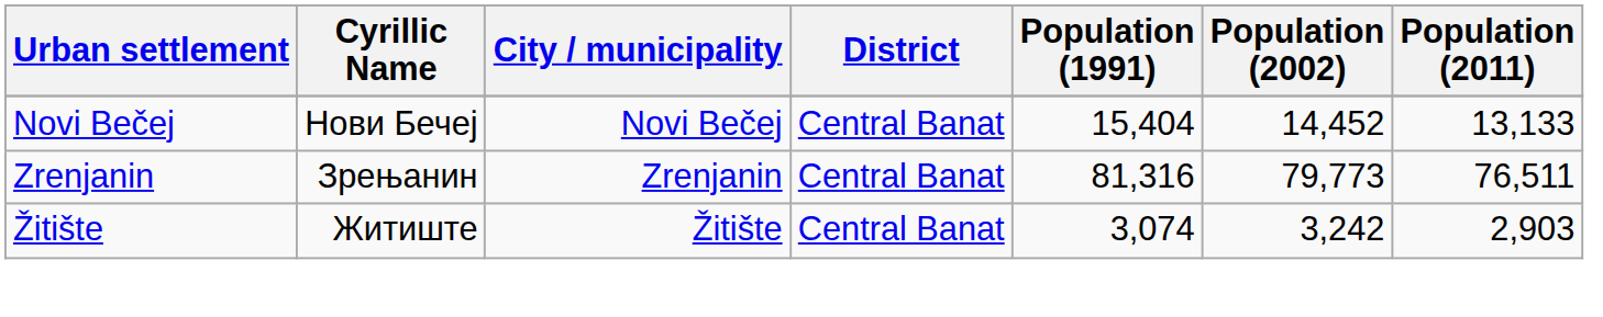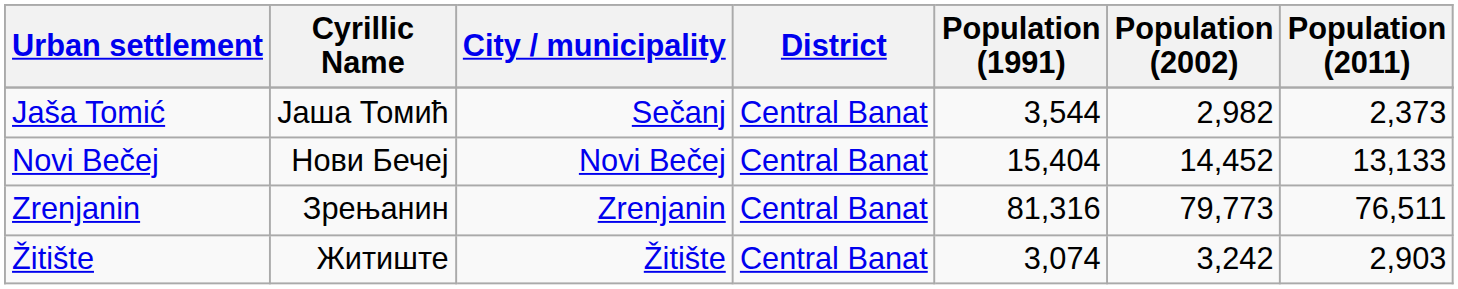 <table class="wikitable" style="text-align: right;">
 <tr bgcolor="#e0e0e0">
 <th rowspan="1"><a href='#'>Urban settlement</a></th>
 <th colspan="1">Cyrillic<br>Name</th>
 <th colspan="1"><a href='#'>City / municipality</a></th>
 <th colspan="1"><a href='#'>District</a></th>
 <th colspan="1">Population<br>(1991)</th>
 <th colspan="1">Population<br>(2002)</th>
 <th colspan="1">Population<br>(2011)</th>
 </tr>
 <tr bgcolor="#e0e0e0">
+</tr>
+<tr>
+<td align="left"><a href='#'>Jaša Tomić</a></td>
+<td>Јаша Томић</td>
+<td><a href='#'>Sečanj</a></td>
+<td><a href='#'>Central Banat</a></td>
+<td>3,544</td>
+<td>2,982</td>
+<td>2,373</td>
 </tr>
 <tr>
 <td align="left"><a href='#'>Novi Bečej</a></td>
 <td>Нови Бечеј</td>
 <td><a href='#'>Novi Bečej</a></td>
 <td><a href='#'>Central Banat</a></td>
 <td>15,404</td>
 <td>14,452</td>
 <td>13,133</td>
 </tr>
 <tr>
 <td align="left"><a href='#'>Zrenjanin</a></td>
 <td>Зрењанин</td>
 <td><a href='#'>Zrenjanin</a></td>
 <td><a href='#'>Central Banat</a></td>
 <td>81,316</td>
 <td>79,773</td>
 <td>76,511</td>
 </tr>
 <tr>
 <td align="left"><a href='#'>Žitište</a></td>
 <td>Житиште</td>
 <td><a href='#'>Žitište</a></td>
 <td><a href='#'>Central Banat</a></td>
 <td>3,074</td>
 <td>3,242</td>
 <td>2,903</td>
 </tr>
 </table>
